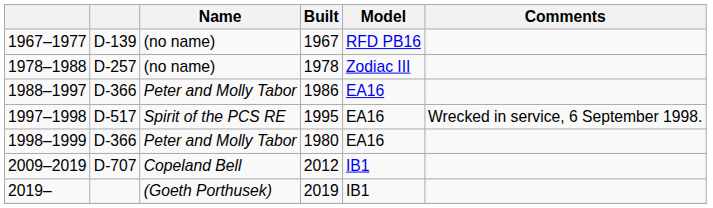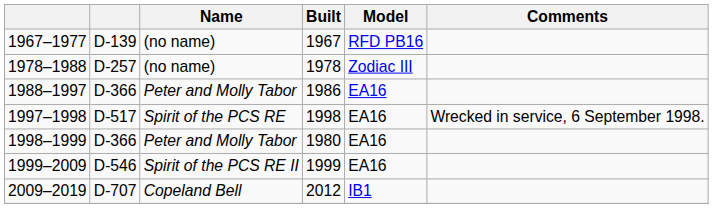 <table class="wikitable sortable">
 <tr>
 <th></th>
 <th></th>
 <th>Name</th>
 <th>Built</th>
 <th>Model</th>
 <th class=unsortable>Comments</th>
 </tr>
 <tr>
 <td>1967–1977</td>
 <td>D-139</td>
 <td>(no name)</td>
 <td>1967</td>
 <td><a href='#'>RFD PB16</a></td>
 <td></td>
 </tr>
 <tr>
 <td>1978–1988</td>
 <td>D-257</td>
 <td>(no name)</td>
 <td>1978</td>
 <td><a href='#'>Zodiac III</a></td>
 <td></td>
 </tr>
 <tr>
 <td>1988–1997</td>
 <td>D-366</td>
 <td><em>Peter and Molly Tabor</em></td>
 <td>1986</td>
 <td><a href='#'>EA16</a></td>
 <td></td>
 </tr>
 <tr>
 <td>1997–1998</td>
 <td>D-517</td>
 <td><em>Spirit of the PCS RE</em></td>
-<td>1995</td>
+<td>1998</td>
 <td>EA16</td>
 <td>Wrecked in service, 6 September 1998.</td>
 </tr>
 <tr>
 <td>1998–1999</td>
 <td>D-366</td>
 <td><em>Peter and Molly Tabor</em></td>
 <td>1980</td>
 <td>EA16</td>
 <td></td>
 </tr>
 <tr>
+<td>1999–2009</td>
+<td>D-546</td>
+<td><em>Spirit of the PCS RE II</em></td>
+<td>1999</td>
+<td>EA16</td>
+<td></td>
+</tr>
+<tr>
 <td>2009–2019</td>
 <td>D-707</td>
 <td><em>Copeland Bell</em></td>
 <td>2012</td>
 <td><a href='#'>IB1</a></td>
 <td></td>
 </tr>
 <tr>
-<td>2019–</td>
-<td></td>
-<td><em></em> <em>(Goeth Porthusek)</em></td>
-<td>2019</td>
-<td>IB1</td>
-<td></td>
-</tr>
-<tr>
 </tr>
 </table>
